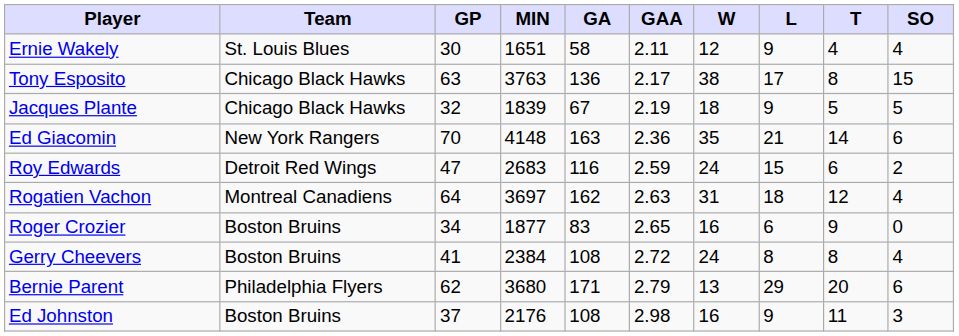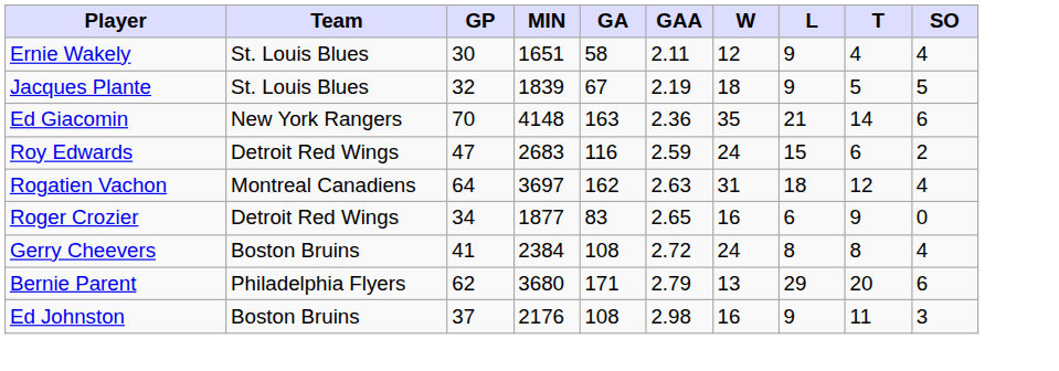 <table class="wikitable">
 <tr>
 <th style="background:#ddf; width:20%;">Player</th>
 <th style="background:#ddf; width:20%;">Team</th>
 <th style="background:#ddf; width:6%;">GP</th>
 <th style="background:#ddf; width:6%;">MIN</th>
 <th style="background:#ddf; width:6%;">GA</th>
 <th style="background:#ddf; width:6%;">GAA</th>
 <th style="background:#ddf; width:6%;">W</th>
 <th style="background:#ddf; width:6%;">L</th>
 <th style="background:#ddf; width:6%;">T</th>
 <th style="background:#ddf; width:6%;">SO</th>
 </tr>
 <tr>
 <td><a href='#'>Ernie Wakely</a></td>
 <td>St. Louis Blues</td>
 <td>30</td>
 <td>1651</td>
 <td>58</td>
 <td>2.11</td>
 <td>12</td>
 <td>9</td>
 <td>4</td>
 <td>4</td>
 </tr>
 <tr>
-<td><a href='#'>Tony Esposito</a></td>
-<td>Chicago Black Hawks</td>
-<td>63</td>
-<td>3763</td>
-<td>136</td>
-<td>2.17</td>
-<td>38</td>
-<td>17</td>
-<td>8</td>
-<td>15</td>
-</tr>
-<tr>
 <td><a href='#'>Jacques Plante</a></td>
-<td>Chicago Black Hawks</td>
+<td>St. Louis Blues</td>
 <td>32</td>
 <td>1839</td>
 <td>67</td>
 <td>2.19</td>
 <td>18</td>
 <td>9</td>
 <td>5</td>
 <td>5</td>
 </tr>
 <tr>
 <td><a href='#'>Ed Giacomin</a></td>
 <td>New York Rangers</td>
 <td>70</td>
 <td>4148</td>
 <td>163</td>
 <td>2.36</td>
 <td>35</td>
 <td>21</td>
 <td>14</td>
 <td>6</td>
 </tr>
 <tr>
 <td><a href='#'>Roy Edwards</a></td>
 <td>Detroit Red Wings</td>
 <td>47</td>
 <td>2683</td>
 <td>116</td>
 <td>2.59</td>
 <td>24</td>
 <td>15</td>
 <td>6</td>
 <td>2</td>
 </tr>
 <tr>
 <td><a href='#'>Rogatien Vachon</a></td>
 <td>Montreal Canadiens</td>
 <td>64</td>
 <td>3697</td>
 <td>162</td>
 <td>2.63</td>
 <td>31</td>
 <td>18</td>
 <td>12</td>
 <td>4</td>
 </tr>
 <tr>
 <td><a href='#'>Roger Crozier</a></td>
-<td>Boston Bruins</td>
+<td>Detroit Red Wings</td>
 <td>34</td>
 <td>1877</td>
 <td>83</td>
 <td>2.65</td>
 <td>16</td>
 <td>6</td>
 <td>9</td>
 <td>0</td>
 </tr>
 <tr>
 <td><a href='#'>Gerry Cheevers</a></td>
 <td>Boston Bruins</td>
 <td>41</td>
 <td>2384</td>
 <td>108</td>
 <td>2.72</td>
 <td>24</td>
 <td>8</td>
 <td>8</td>
 <td>4</td>
 </tr>
 <tr>
 <td><a href='#'>Bernie Parent</a></td>
 <td>Philadelphia Flyers</td>
 <td>62</td>
 <td>3680</td>
 <td>171</td>
 <td>2.79</td>
 <td>13</td>
 <td>29</td>
 <td>20</td>
 <td>6</td>
 </tr>
 <tr>
 <td><a href='#'>Ed Johnston</a></td>
 <td>Boston Bruins</td>
 <td>37</td>
 <td>2176</td>
 <td>108</td>
 <td>2.98</td>
 <td>16</td>
 <td>9</td>
 <td>11</td>
 <td>3</td>
 </tr>
 </table>
